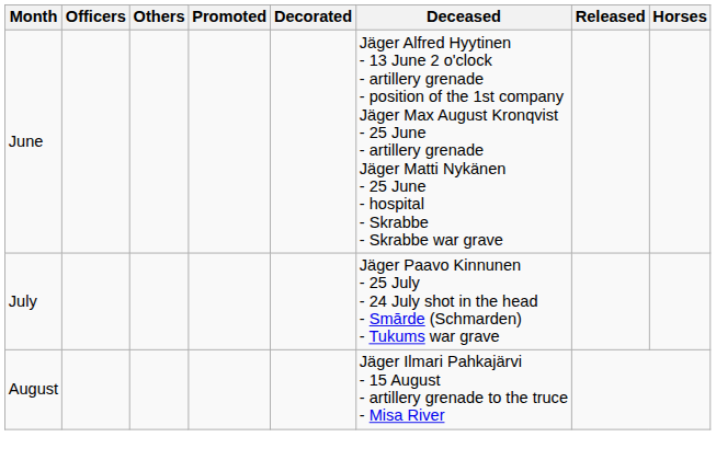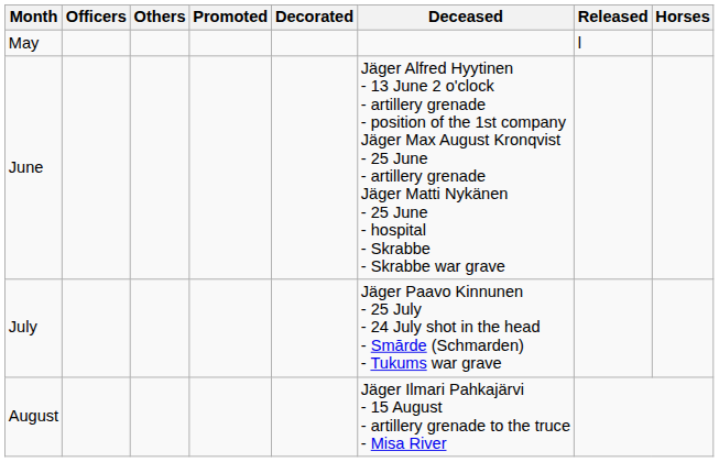 <table class="wikitable">
 <tr>
 <th>Month</th>
 <th>Officers</th>
 <th>Others</th>
 <th>Promoted</th>
 <th>Decorated</th>
 <th>Deceased</th>
 <th>Released</th>
 <th>Horses</th>
+</tr>
+<tr>
+<td>May</td>
+<td></td>
+<td></td>
+<td></td>
+<td></td>
+<td></td>
+<td>l</td>
+<td></td>
 </tr>
 <tr>
 <td>June</td>
 <td></td>
 <td></td>
 <td></td>
 <td></td>
 <td>Jäger Alfred Hyytinen<br>- 13 June 2 o'clock<br>- artillery grenade<br>- position of the 1st company<br>Jäger Max August Kronqvist<br>- 25 June<br>- artillery grenade<br> Jäger Matti Nykänen<br>- 25 June<br>- hospital<br>- Skrabbe<br>- Skrabbe war grave</td>
 <td></td>
 <td></td>
 </tr>
 <tr>
 <td>July</td>
 <td></td>
 <td></td>
 <td></td>
 <td></td>
 <td>Jäger Paavo Kinnunen<br>- 25 July<br>- 24 July shot in the head<br>- <a href='#'>Smārde</a> (Schmarden)<br>- <a href='#'>Tukums</a> war grave</td>
 <td></td>
 <td></td>
 </tr>
 <tr>
 <td>August</td>
 <td></td>
 <td></td>
 <td></td>
 <td></td>
 <td>Jäger Ilmari Pahkajärvi<br>- 15 August<br>- artillery grenade to the truce<br>- <a href='#'>Misa River</a></td>
 </tr>
 </table>
